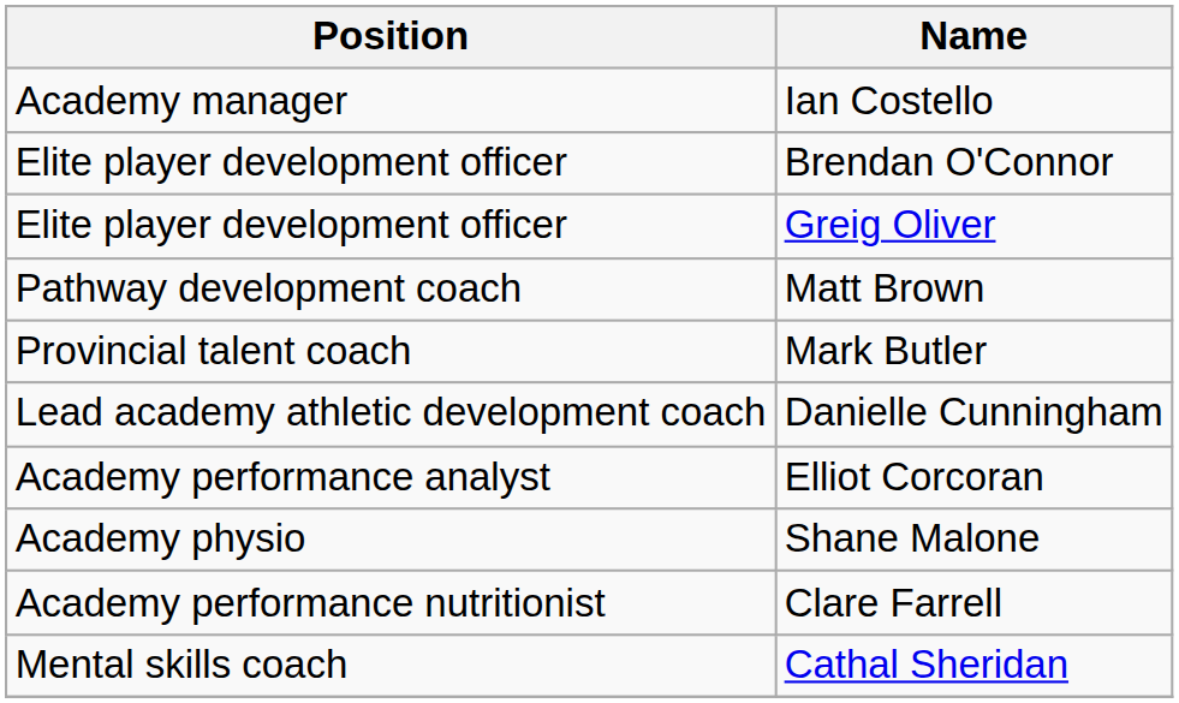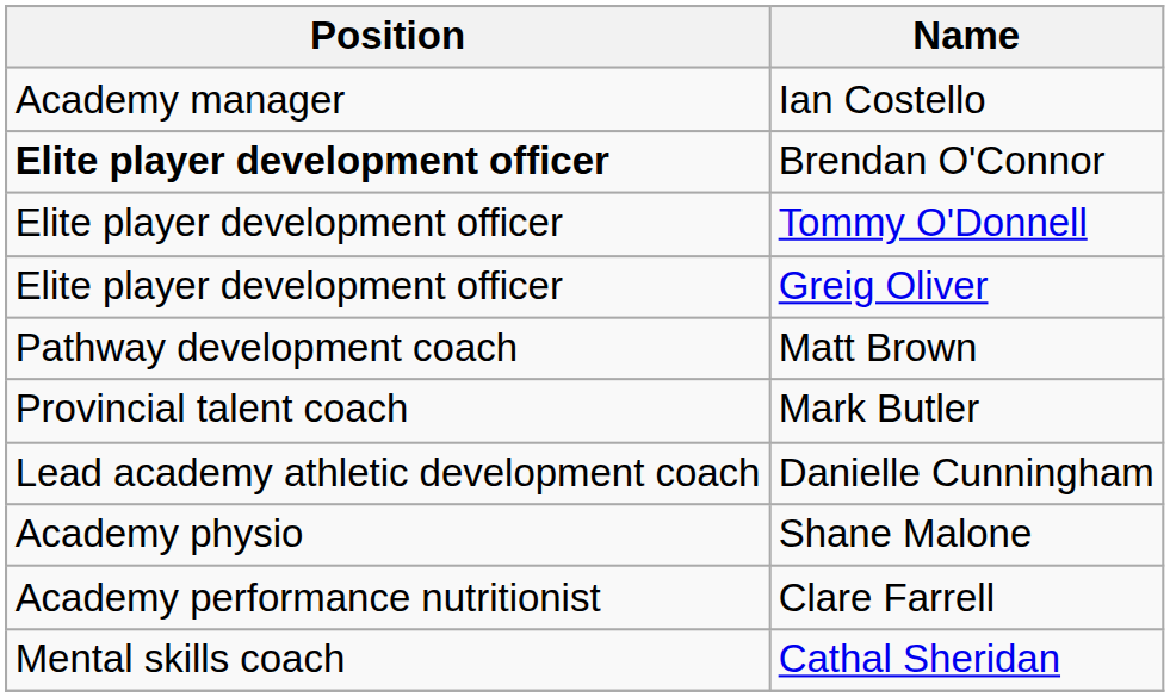 <table class="wikitable">
 <tr>
 <th>Position</th>
 <th>Name</th>
 </tr>
 <tr>
 <td>Academy manager</td>
 <td>Ian Costello</td>
 </tr>
 <tr>
+<td><strong>Elite player development officer</strong></td>
+<td>Brendan O'Connor</td>
+</tr>
+<tr>
 <td>Elite player development officer</td>
-<td>Brendan O'Connor</td>
+<td><a href='#'>Tommy O'Donnell</a></td>
 </tr>
 <tr>
 <td>Elite player development officer</td>
 <td><a href='#'>Greig Oliver</a></td>
 </tr>
 <tr>
 <td>Pathway development coach</td>
 <td>Matt Brown</td>
 </tr>
 <tr>
 <td>Provincial talent coach</td>
 <td>Mark Butler</td>
 </tr>
 <tr>
 <td>Lead academy athletic development coach</td>
 <td>Danielle Cunningham</td>
 </tr>
 <tr>
-<td>Academy performance analyst</td>
-<td>Elliot Corcoran</td>
-</tr>
-<tr>
 <td>Academy physio</td>
 <td>Shane Malone</td>
 </tr>
 <tr>
 <td>Academy performance nutritionist</td>
 <td>Clare Farrell</td>
 </tr>
 <tr>
 <td>Mental skills coach</td>
 <td><a href='#'>Cathal Sheridan</a></td>
 </tr>
 <tr>
 </tr>
 </table>
